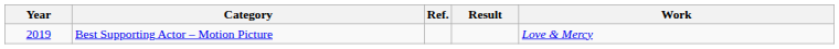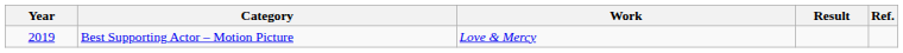 <table class=wikitable>
 <tr>
 <th scope="col" style="width:5em;">Year</th>
 <th scope="col" style="width:28em;">Category</th>
+<th scope="col" style="width:25em;">Work</th>
+<th scope="col" style="width:5em;">Result</th>
 <th>Ref.</th>
-<th scope="col" style="width:5em;">Result</th>
-<th scope="col" style="width:25em;">Work</th>
 </tr>
 <tr>
 <td style="text-align:center;"><a href='#'>2019</a></td>
 <td><a href='#'>Best Supporting Actor – Motion Picture</a></td>
+<td><em><a href='#'>Love & Mercy</a></em></td>
+<td></td>
 <td style="text-align:center;"></td>
-<td></td>
-<td><em><a href='#'>Love & Mercy</a></em></td>
 </tr>
 </table>
